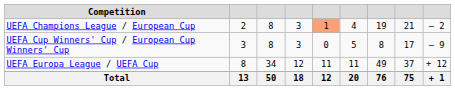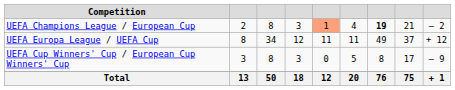 <table class="wikitable" style="text-align: center;">
 <tr>
 <th width="330" style="background:#DCDCDC">Competition</th>
 <th width="35" style="background:#DCDCDC"></th>
 <th width="35" style="background:#DCDCDC"></th>
 <th width="35" style="background:#DCDCDC"></th>
 <th width="35" style="background:#DCDCDC"></th>
 <th width="35" style="background:#DCDCDC"></th>
 <th width="35" style="background:#DCDCDC"></th>
 <th width="35" style="background:#DCDCDC"></th>
 <th width="35" style="background:#DCDCDC"></th>
 </tr>
 <tr>
 <td align=left><a href='#'>UEFA Champions League</a> / <a href='#'>European Cup</a></td>
 <td>2</td>
 <td>8</td>
 <td>3</td>
 <td style="background: lightsalmon;">1</td>
 <td>4</td>
-<td>19</td>
+<td><strong>19</strong></td>
 <td>21</td>
 <td>– 2</td>
+</tr>
+<tr>
+<td align=left><a href='#'>UEFA Europa League</a> / <a href='#'>UEFA Cup</a></td>
+<td>8</td>
+<td>34</td>
+<td>12</td>
+<td>11</td>
+<td>11</td>
+<td>49</td>
+<td>37</td>
+<td>+ 12</td>
 </tr>
 <tr>
 <td align=left><a href='#'>UEFA Cup Winners' Cup</a> / <a href='#'>European Cup Winners' Cup</a></td>
 <td>3</td>
 <td>8</td>
 <td>3</td>
 <td>0</td>
 <td>5</td>
 <td>8</td>
 <td>17</td>
 <td>– 9</td>
-</tr>
-<tr>
-<td align=left><a href='#'>UEFA Europa League</a> / <a href='#'>UEFA Cup</a></td>
-<td>8</td>
-<td>34</td>
-<td>12</td>
-<td>11</td>
-<td>11</td>
-<td>49</td>
-<td>37</td>
-<td>+ 12</td>
 </tr>
 <tr>
 </tr>
 <tr class="sortbottom">
 <th>Total</th>
 <th>13</th>
 <th>50</th>
 <th>18</th>
 <th>12</th>
 <th>20</th>
 <th>76</th>
 <th>75</th>
 <th>+ 1</th>
 </tr>
 </table>
